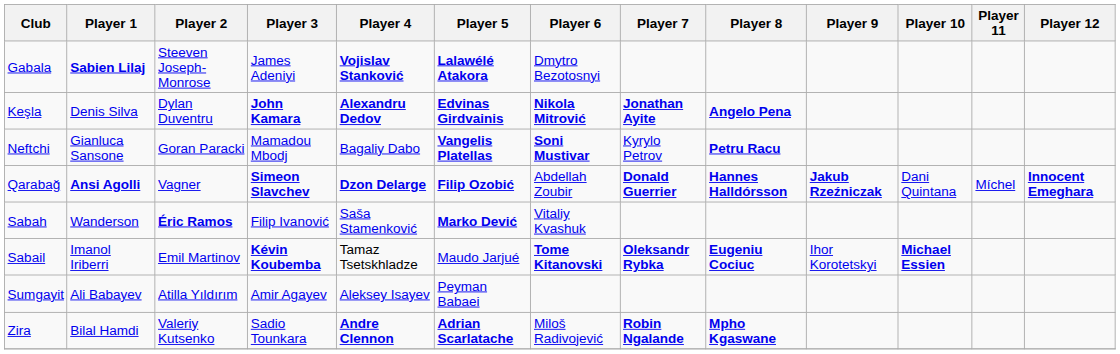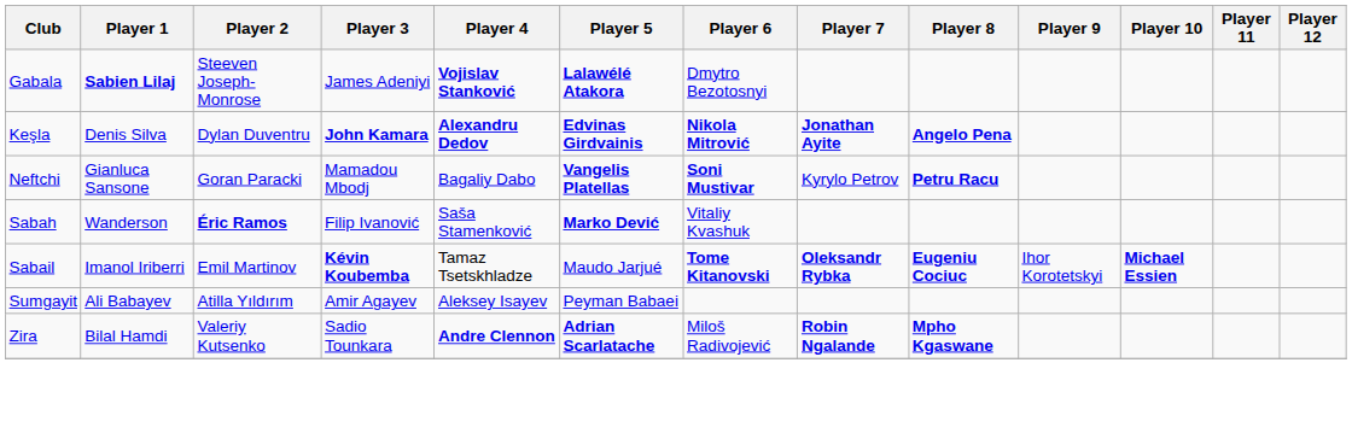 <table class="wikitable" style="font-size:95%;">
 <tr>
 <th>Club</th>
 <th>Player 1</th>
 <th>Player 2</th>
 <th>Player 3</th>
 <th>Player 4</th>
 <th>Player 5</th>
 <th>Player 6</th>
 <th>Player 7</th>
 <th>Player 8</th>
 <th>Player 9</th>
 <th>Player 10</th>
 <th>Player 11</th>
 <th>Player 12</th>
 </tr>
 <tr>
 <td><a href='#'>Gabala</a></td>
 <td> <strong><a href='#'>Sabien Lilaj</a></strong></td>
 <td> <a href='#'>Steeven Joseph-Monrose</a></td>
 <td> <a href='#'>James Adeniyi</a></td>
 <td> <strong><a href='#'>Vojislav Stanković</a></strong></td>
 <td> <strong><a href='#'>Lalawélé Atakora</a></strong></td>
 <td> <a href='#'>Dmytro Bezotosnyi</a></td>
 <td></td>
 <td></td>
 <td></td>
 <td></td>
 <td></td>
 <td></td>
 </tr>
 <tr>
 <td><a href='#'>Keşla</a></td>
 <td> <a href='#'>Denis Silva</a></td>
 <td> <a href='#'>Dylan Duventru</a></td>
 <td> <strong><a href='#'>John Kamara</a></strong></td>
 <td> <strong><a href='#'>Alexandru Dedov</a></strong></td>
 <td> <strong><a href='#'>Edvinas Girdvainis</a></strong></td>
 <td> <strong><a href='#'>Nikola Mitrović</a></strong></td>
 <td> <strong><a href='#'>Jonathan Ayite</a></strong></td>
 <td> <strong><a href='#'>Angelo Pena</a></strong></td>
 <td></td>
 <td></td>
 <td></td>
 <td></td>
 </tr>
 <tr>
 <td><a href='#'>Neftchi</a></td>
 <td> <a href='#'>Gianluca Sansone</a></td>
 <td> <a href='#'>Goran Paracki</a></td>
 <td> <a href='#'>Mamadou Mbodj</a></td>
 <td> <a href='#'>Bagaliy Dabo</a></td>
 <td> <strong><a href='#'>Vangelis Platellas</a></strong></td>
 <td> <strong><a href='#'>Soni Mustivar</a></strong></td>
 <td> <a href='#'>Kyrylo Petrov</a></td>
 <td> <strong><a href='#'>Petru Racu</a></strong></td>
 <td></td>
 <td></td>
 <td></td>
 <td></td>
-</tr>
-<tr>
-<td><a href='#'>Qarabağ</a></td>
-<td> <strong><a href='#'>Ansi Agolli</a></strong></td>
-<td> <a href='#'>Vagner</a></td>
-<td> <strong><a href='#'>Simeon Slavchev</a></strong></td>
-<td> <strong><a href='#'>Dzon Delarge</a></strong></td>
-<td> <strong><a href='#'>Filip Ozobić</a></strong></td>
-<td> <a href='#'>Abdellah Zoubir</a></td>
-<td> <strong><a href='#'>Donald Guerrier</a></strong></td>
-<td> <strong><a href='#'>Hannes Halldórsson</a></strong></td>
-<td> <strong><a href='#'>Jakub Rzeźniczak</a></strong></td>
-<td> <a href='#'>Dani Quintana</a></td>
-<td> <a href='#'>Míchel</a></td>
-<td> <strong><a href='#'>Innocent Emeghara</a></strong></td>
 </tr>
 <tr>
 <td><a href='#'>Sabah</a></td>
 <td> <a href='#'>Wanderson</a></td>
 <td> <strong><a href='#'>Éric Ramos</a></strong></td>
 <td> <a href='#'>Filip Ivanović</a></td>
 <td> <a href='#'>Saša Stamenković</a></td>
 <td> <strong><a href='#'>Marko Dević</a></strong></td>
 <td> <a href='#'>Vitaliy Kvashuk</a></td>
 <td></td>
 <td></td>
 <td></td>
 <td></td>
 <td></td>
 <td></td>
 </tr>
 <tr>
 <td><a href='#'>Sabail</a></td>
 <td> <a href='#'>Imanol Iriberri</a></td>
 <td> <a href='#'>Emil Martinov</a></td>
 <td> <strong><a href='#'>Kévin Koubemba</a></strong></td>
 <td> Tamaz Tsetskhladze</td>
 <td> <a href='#'>Maudo Jarjué</a></td>
 <td> <strong><a href='#'>Tome Kitanovski</a></strong></td>
 <td> <strong><a href='#'>Oleksandr Rybka</a></strong></td>
 <td> <strong><a href='#'>Eugeniu Cociuc</a></strong></td>
 <td> <a href='#'>Ihor Korotetskyi</a></td>
 <td> <strong><a href='#'>Michael Essien</a></strong></td>
 <td></td>
 <td></td>
 </tr>
 <tr>
 <td><a href='#'>Sumgayit</a></td>
 <td> <a href='#'>Ali Babayev</a></td>
 <td> <a href='#'>Atilla Yıldırım</a></td>
 <td> <a href='#'>Amir Agayev</a></td>
 <td> <a href='#'>Aleksey Isayev</a></td>
 <td> <a href='#'>Peyman Babaei</a></td>
 <td></td>
 <td></td>
 <td></td>
 <td></td>
 <td></td>
 <td></td>
 <td></td>
 </tr>
 <tr>
 <td><a href='#'>Zira</a></td>
 <td> <a href='#'>Bilal Hamdi</a></td>
 <td> <a href='#'>Valeriy Kutsenko</a></td>
 <td> <a href='#'>Sadio Tounkara</a></td>
 <td> <strong><a href='#'>Andre Clennon</a></strong></td>
 <td><strong> <a href='#'>Adrian Scarlatache</a></strong></td>
 <td> <a href='#'>Miloš Radivojević</a></td>
 <td> <strong><a href='#'>Robin Ngalande</a></strong></td>
 <td> <strong><a href='#'>Mpho Kgaswane</a></strong></td>
 <td></td>
 <td></td>
 <td></td>
 <td></td>
 </tr>
 <tr>
 </tr>
 </table>
